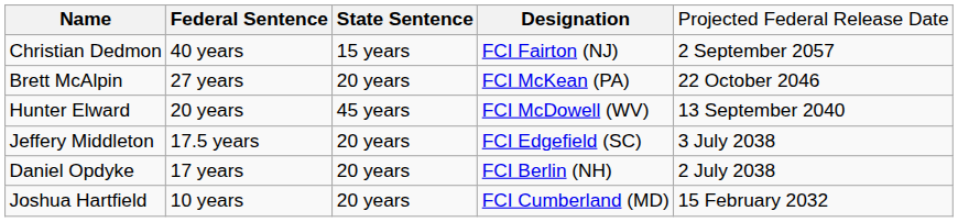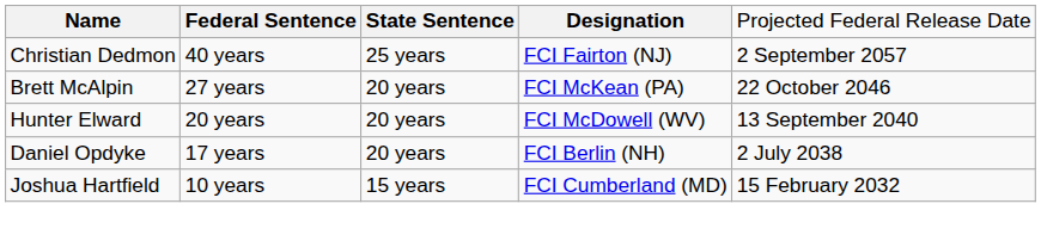 <table class="wikitable">
 <tr>
 <th>Name</th>
 <th>Federal Sentence</th>
 <th>State Sentence</th>
 <th>Designation</th>
 <td>Projected Federal Release Date</td>
 </tr>
 <tr>
 <td>Christian Dedmon</td>
 <td>40 years</td>
-<td>15 years</td>
+<td>25 years</td>
 <td><a href='#'>FCI Fairton</a> (NJ)</td>
 <td>2 September 2057</td>
 </tr>
 <tr>
 <td>Brett McAlpin</td>
 <td>27 years</td>
 <td>20 years</td>
 <td><a href='#'>FCI McKean</a> (PA)</td>
 <td>22 October 2046</td>
 </tr>
 <tr>
 <td>Hunter Elward</td>
 <td>20 years</td>
-<td>45 years</td>
+<td>20 years</td>
 <td><a href='#'>FCI McDowell</a> (WV)</td>
 <td>13 September 2040</td>
-</tr>
-<tr>
-<td>Jeffery Middleton</td>
-<td>17.5 years</td>
-<td>20 years</td>
-<td><a href='#'>FCI Edgefield</a> (SC)</td>
-<td>3 July 2038</td>
 </tr>
 <tr>
 <td>Daniel Opdyke</td>
 <td>17 years</td>
 <td>20 years</td>
 <td><a href='#'>FCI Berlin</a> (NH)</td>
 <td>2 July 2038</td>
 </tr>
 <tr>
 <td>Joshua Hartfield</td>
 <td>10 years</td>
-<td>20 years</td>
+<td>15 years</td>
 <td><a href='#'>FCI Cumberland</a> (MD)</td>
 <td>15 February 2032</td>
 </tr>
 </table>
